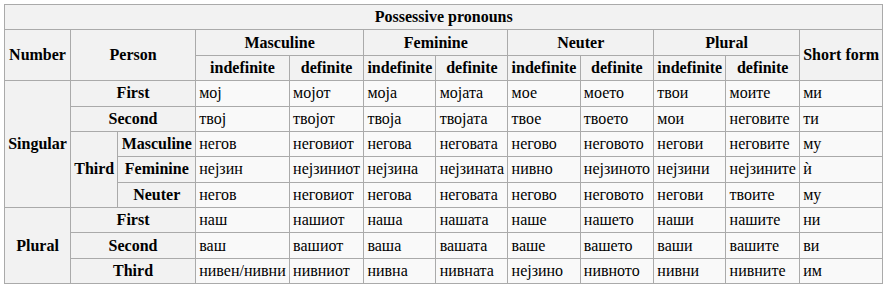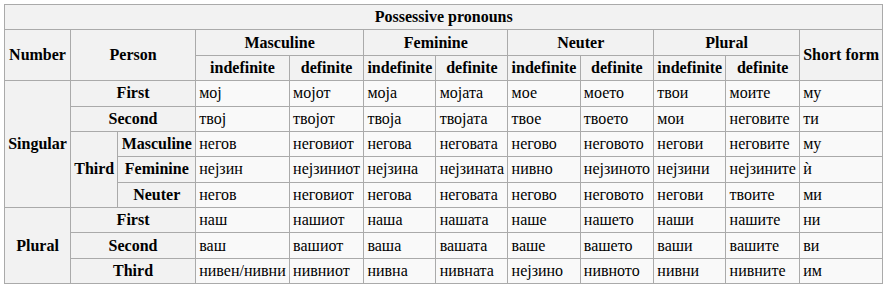 <table class="wikitable">
 <tr>
 <th colspan="12">Possessive pronouns</th>
 </tr>
 <tr>
 <th rowspan="2">Number</th>
 <th rowspan="2" colspan="2">Person</th>
 <th colspan="2">Masculine</th>
 <th colspan="2">Feminine</th>
 <th colspan="2">Neuter</th>
 <th colspan="2">Plural</th>
 <th rowspan="2">Short form</th>
 </tr>
 <tr>
 <th>indefinite</th>
 <th>definite</th>
 <th>indefinite</th>
 <th>definite</th>
 <th>indefinite</th>
 <th>definite</th>
 <th>indefinite</th>
 <th>definite</th>
 </tr>
 <tr>
 <th rowspan="5">Singular</th>
 <th colspan="2">First</th>
 <td>мој</td>
 <td>мојот</td>
 <td>моја</td>
 <td>мојата</td>
 <td>мое</td>
 <td>моето</td>
 <td>твои</td>
 <td>моите</td>
-<td>ми</td>
+<td>му</td>
 </tr>
 <tr>
 <th colspan="2">Second</th>
 <td>твој</td>
 <td>твојот</td>
 <td>твоја</td>
 <td>твојата</td>
 <td>твое</td>
 <td>твоето</td>
 <td>мои</td>
 <td>неговите</td>
 <td>ти</td>
 </tr>
 <tr>
 <th rowspan="3">Third</th>
 <th>Masculine</th>
 <td>негов</td>
 <td>неговиот</td>
 <td>негова</td>
 <td>неговата</td>
 <td>негово</td>
 <td>неговото</td>
 <td>негови</td>
 <td>неговите</td>
 <td>му</td>
 </tr>
 <tr>
 <th>Feminine</th>
 <td>нејзин</td>
 <td>нејзиниот</td>
 <td>нејзина</td>
 <td>нејзината</td>
 <td>нивно</td>
 <td>нејзиното</td>
 <td>нејзини</td>
 <td>нејзините</td>
 <td>ѝ</td>
 </tr>
 <tr>
 <th>Neuter</th>
 <td>негов</td>
 <td>неговиот</td>
 <td>негова</td>
 <td>неговата</td>
 <td>негово</td>
 <td>неговото</td>
 <td>негови</td>
 <td>твоите</td>
-<td>му</td>
+<td>ми</td>
 </tr>
 <tr>
 <th rowspan="3">Plural</th>
 <th colspan="2">First</th>
 <td>наш</td>
 <td>нашиот</td>
 <td>наша</td>
 <td>нашата</td>
 <td>наше</td>
 <td>нашето</td>
 <td>наши</td>
 <td>нашите</td>
 <td>ни</td>
 </tr>
 <tr>
 <th colspan="2">Second</th>
 <td>ваш</td>
 <td>вашиот</td>
 <td>ваша</td>
 <td>вашата</td>
 <td>ваше</td>
 <td>вашето</td>
 <td>ваши</td>
 <td>вашите</td>
 <td>ви</td>
 </tr>
 <tr>
 <th colspan="2">Third</th>
 <td>нивен/нивни</td>
 <td>нивниот</td>
 <td>нивна</td>
 <td>нивната</td>
 <td>нејзино</td>
 <td>нивното</td>
 <td>нивни</td>
 <td>нивните</td>
 <td>им</td>
 </tr>
 </table>
